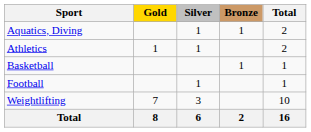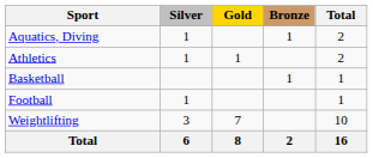 <table class="wikitable sortable" style="text-align:center;">
 <tr>
 <th width=180>Sport</th>
+<th scope="col" style="background:silver; width:55px;">Silver</th>
 <th scope="col" style="background:gold; width:55px;">Gold</th>
-<th scope="col" style="background:silver; width:55px;">Silver</th>
 <th scope="col" style="background:#cc9966; width:55px;">Bronze</th>
 <th width=55>Total</th>
 </tr>
 <tr>
 <td align=left><a href='#'>Aquatics, Diving</a></td>
+<td>1</td>
 <td></td>
-<td>1</td>
 <td>1</td>
 <td>2</td>
 </tr>
 <tr>
 <td align=left><a href='#'>Athletics</a></td>
 <td>1</td>
 <td>1</td>
 <td></td>
 <td>2</td>
 </tr>
 <tr>
 <td align=left><a href='#'>Basketball</a></td>
 <td></td>
 <td></td>
 <td>1</td>
 <td>1</td>
 </tr>
 <tr>
 <td align=left><a href='#'>Football</a></td>
+<td>1</td>
 <td></td>
-<td>1</td>
 <td></td>
 <td>1</td>
 </tr>
 <tr>
 <td align=left><a href='#'>Weightlifting</a></td>
+<td>3</td>
 <td>7</td>
-<td>3</td>
 <td></td>
 <td>10</td>
 </tr>
 <tr class="sortbottom">
 <th>Total</th>
+<th>6</th>
 <th>8</th>
-<th>6</th>
 <th>2</th>
 <th>16</th>
 </tr>
 </table>
